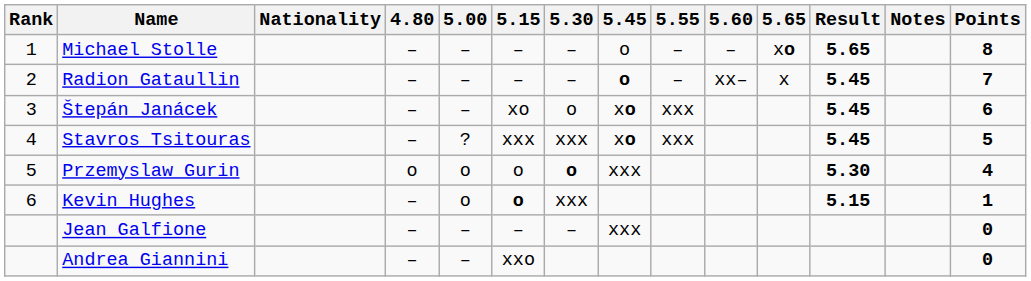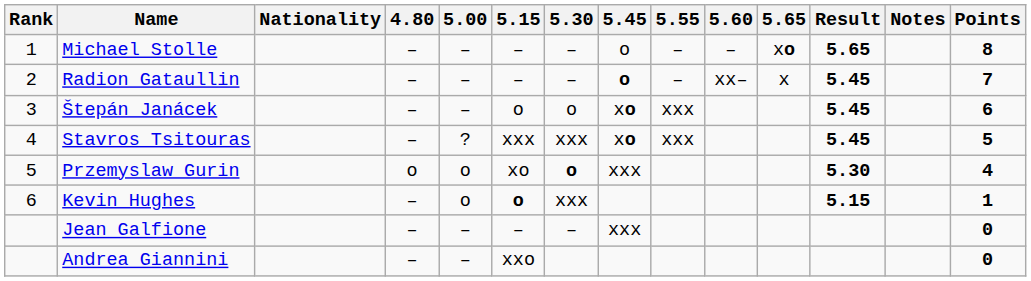 <table class="wikitable sortable" style="text-align:center">
 <tr>
 <th>Rank</th>
 <th>Name</th>
 <th>Nationality</th>
 <th>4.80</th>
 <th>5.00</th>
 <th>5.15</th>
 <th>5.30</th>
 <th>5.45</th>
 <th>5.55</th>
 <th>5.60</th>
 <th>5.65</th>
 <th>Result</th>
 <th>Notes</th>
 <th>Points</th>
 </tr>
 <tr>
 <td>1</td>
 <td align=left><a href='#'>Michael Stolle</a></td>
 <td align=left></td>
 <td>–</td>
 <td>–</td>
 <td>–</td>
 <td>–</td>
 <td>o</td>
 <td>–</td>
 <td>–</td>
 <td>x<strong>o</strong></td>
 <td><strong>5.65</strong></td>
 <td></td>
 <td><strong>8</strong></td>
 </tr>
 <tr>
 <td>2</td>
 <td align=left><a href='#'>Radion Gataullin</a></td>
 <td align=left></td>
 <td>–</td>
 <td>–</td>
 <td>–</td>
 <td>–</td>
 <td><strong>o</strong></td>
 <td>–</td>
 <td>xx–</td>
 <td>x</td>
 <td><strong>5.45</strong></td>
 <td></td>
 <td><strong>7</strong></td>
 </tr>
 <tr>
 <td>3</td>
 <td align=left><a href='#'>Štepán Janácek</a></td>
 <td align=left></td>
 <td>–</td>
 <td>–</td>
-<td>xo</td>
+<td>o</td>
 <td>o</td>
 <td>x<strong>o</strong></td>
 <td>xxx</td>
 <td></td>
 <td></td>
 <td><strong>5.45</strong></td>
 <td></td>
 <td><strong>6</strong></td>
 </tr>
 <tr>
 <td>4</td>
 <td align=left><a href='#'>Stavros Tsitouras</a></td>
 <td align=left></td>
 <td>–</td>
 <td>?</td>
 <td>xxx</td>
 <td>xxx</td>
 <td>x<strong>o</strong></td>
 <td>xxx</td>
 <td></td>
 <td></td>
 <td><strong>5.45</strong></td>
 <td></td>
 <td><strong>5</strong></td>
 </tr>
 <tr>
 <td>5</td>
 <td align=left><a href='#'>Przemyslaw Gurin</a></td>
 <td align=left></td>
 <td>o</td>
 <td>o</td>
-<td>o</td>
+<td>xo</td>
 <td><strong>o</strong></td>
 <td>xxx</td>
 <td></td>
 <td></td>
 <td></td>
 <td><strong>5.30</strong></td>
 <td></td>
 <td><strong>4</strong></td>
 </tr>
 <tr>
 <td>6</td>
 <td align=left><a href='#'>Kevin Hughes</a></td>
 <td align=left></td>
 <td>–</td>
 <td>o</td>
 <td><strong>o</strong></td>
 <td>xxx</td>
 <td></td>
 <td></td>
 <td></td>
 <td></td>
 <td><strong>5.15</strong></td>
 <td></td>
 <td><strong>1</strong></td>
 </tr>
 <tr>
 <td></td>
 <td align=left><a href='#'>Jean Galfione</a></td>
 <td align=left></td>
 <td>–</td>
 <td>–</td>
 <td>–</td>
 <td>–</td>
 <td>xxx</td>
 <td></td>
 <td></td>
 <td></td>
 <td><strong></strong></td>
 <td></td>
 <td><strong>0</strong></td>
 </tr>
 <tr>
 <td></td>
 <td align=left><a href='#'>Andrea Giannini</a></td>
 <td align=left></td>
 <td>–</td>
 <td>–</td>
 <td>xxo</td>
 <td></td>
 <td></td>
 <td></td>
 <td></td>
 <td></td>
 <td><strong></strong></td>
 <td></td>
 <td><strong>0</strong></td>
 </tr>
 </table>
